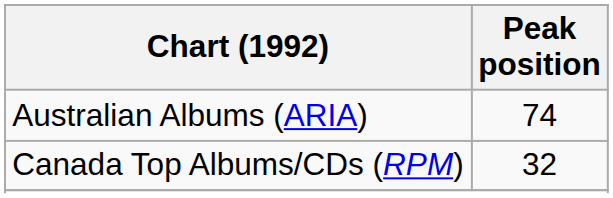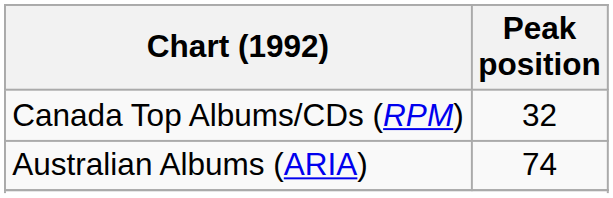 <table class="wikitable sortable plainrowheaders">
 <tr>
 <th>Chart (1992)</th>
 <th>Peak<br>position</th>
 </tr>
 <tr>
+<td>Canada Top Albums/CDs (<em><a href='#'>RPM</a></em>)</td>
+<td align="center">32</td>
+</tr>
+<tr>
 <td align="left">Australian Albums (<a href='#'>ARIA</a>)</td>
 <td align="center">74</td>
-</tr>
-<tr>
-<td>Canada Top Albums/CDs (<em><a href='#'>RPM</a></em>)</td>
-<td align="center">32</td>
 </tr>
 <tr>
 </tr>
 <tr>
 </tr>
 </table>
